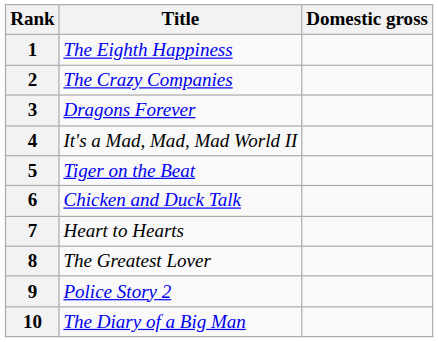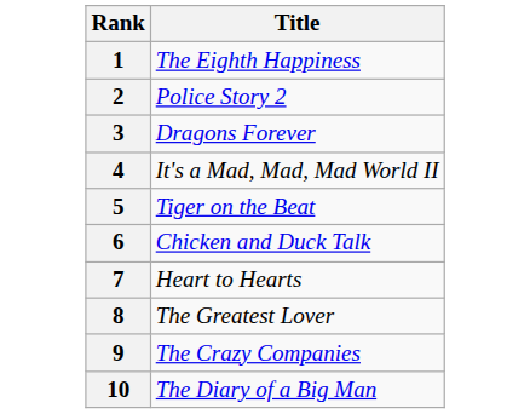 <table class="wikitable sortable" style="margin:auto; margin:auto;">
 <tr>
 <th>Rank</th>
 <th>Title</th>
-<th>Domestic gross</th>
 </tr>
 <tr>
 <th style="text-align:center;">1</th>
 <td><em><a href='#'>The Eighth Happiness</a></em></td>
-<td></td>
 </tr>
 <tr>
 <th style="text-align:center;">2</th>
-<td><em><a href='#'>The Crazy Companies</a></em></td>
-<td></td>
+<td><em><a href='#'>Police Story 2</a></em></td>
 </tr>
 <tr>
 <th style="text-align:center;">3</th>
 <td><em><a href='#'>Dragons Forever</a></em></td>
-<td></td>
 </tr>
 <tr>
 <th style="text-align:center;">4</th>
 <td><em>It's a Mad, Mad, Mad World II</em></td>
-<td></td>
 </tr>
 <tr>
 <th style="text-align:center;">5</th>
 <td><em><a href='#'>Tiger on the Beat</a></em></td>
-<td></td>
 </tr>
 <tr>
 <th style="text-align:center;">6</th>
 <td><em><a href='#'>Chicken and Duck Talk</a></em></td>
-<td></td>
 </tr>
 <tr>
 <th style="text-align:center;">7</th>
 <td><em>Heart to Hearts</em></td>
-<td></td>
 </tr>
 <tr>
 <th style="text-align:center;">8</th>
 <td><em>The Greatest Lover</em></td>
-<td></td>
 </tr>
 <tr>
 <th style="text-align:center;">9</th>
-<td><em><a href='#'>Police Story 2</a></em></td>
-<td></td>
+<td><em><a href='#'>The Crazy Companies</a></em></td>
 </tr>
 <tr>
 <th style="text-align:center;">10</th>
 <td><em><a href='#'>The Diary of a Big Man</a></em></td>
-<td></td>
 </tr>
 </table>
